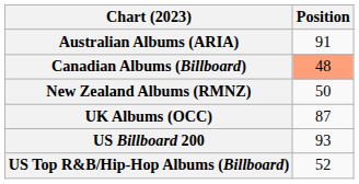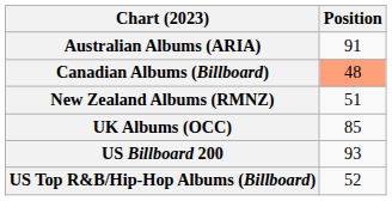 <table class="wikitable sortable plainrowheaders" style="text-align:center">
 <tr>
 <th scope="col">Chart (2023)</th>
 <th scope="col">Position</th>
 </tr>
 <tr>
 <th scope="row">Australian Albums (ARIA)</th>
 <td>91</td>
 </tr>
 <tr>
 <th scope="row">Canadian Albums (<em>Billboard</em>)</th>
 <td style="background: lightsalmon;">48</td>
 </tr>
 <tr>
 <th scope="row">New Zealand Albums (RMNZ)</th>
-<td>50</td>
+<td>51</td>
 </tr>
 <tr>
 <th scope="row">UK Albums (OCC)</th>
-<td>87</td>
+<td>85</td>
 </tr>
 <tr>
 <th scope="row">US <em>Billboard</em> 200</th>
 <td>93</td>
 </tr>
 <tr>
 <th scope="row">US Top R&B/Hip-Hop Albums (<em>Billboard</em>)</th>
 <td>52</td>
 </tr>
 </table>
